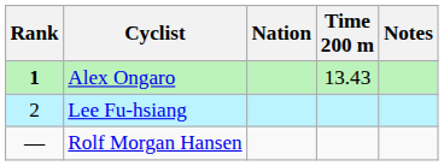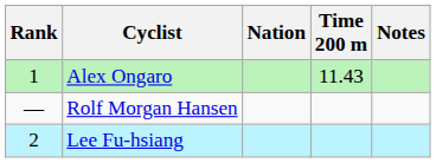 <table class="wikitable sortable" style="text-align:center">
 <tr>
 <th>Rank</th>
 <th>Cyclist</th>
 <th>Nation</th>
 <th>Time<br>200 m</th>
 <th>Notes</th>
 </tr>
 <tr bgcolor=bbf3bb>
-<td><strong>1</strong></td>
+<td>1</td>
 <td align=left><a href='#'>Alex Ongaro</a></td>
 <td align=left></td>
-<td>13.43</td>
+<td>11.43</td>
+<td></td>
+</tr>
+<tr>
+<td data-sort-value=3>—</td>
+<td align=left><a href='#'>Rolf Morgan Hansen</a></td>
+<td align=left></td>
+<td data-sort-value=99.99></td>
 <td></td>
 </tr>
 <tr bgcolor=bbf3ff>
 <td>2</td>
 <td align=left><a href='#'>Lee Fu-hsiang</a></td>
 <td align=left></td>
 <td></td>
 <td></td>
 </tr>
-<tr>
-<td data-sort-value=3>—</td>
-<td align=left><a href='#'>Rolf Morgan Hansen</a></td>
-<td align=left></td>
-<td data-sort-value=99.99></td>
-<td></td>
-</tr>
 </table>
